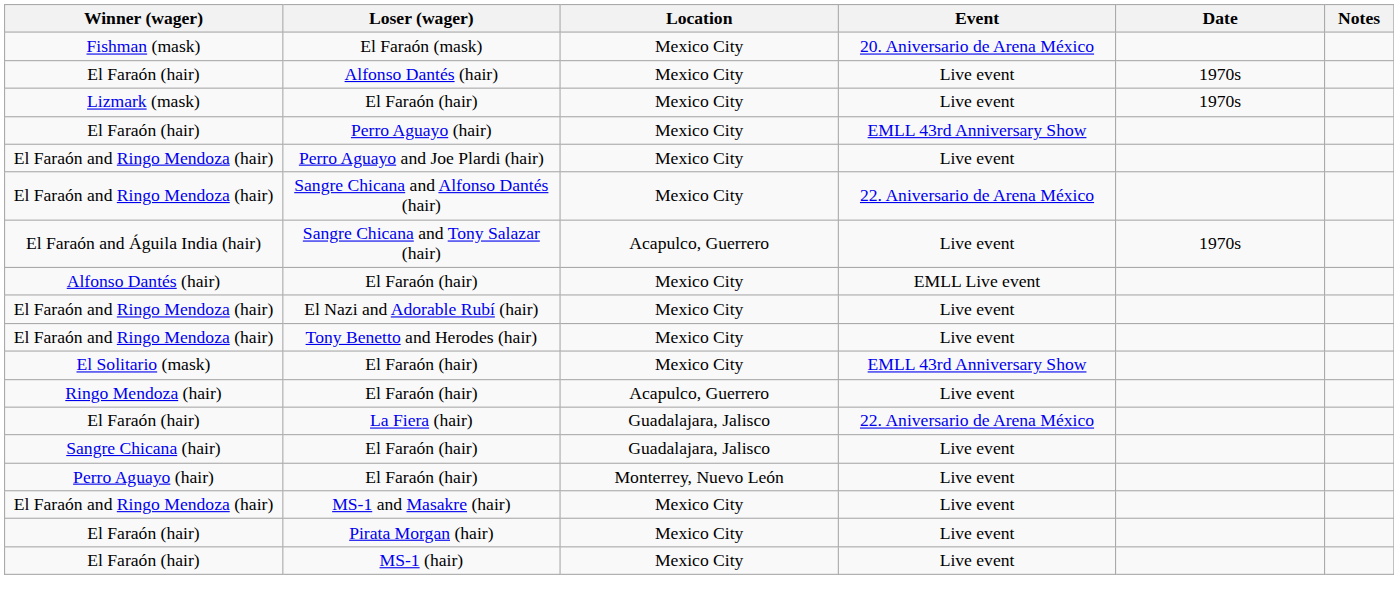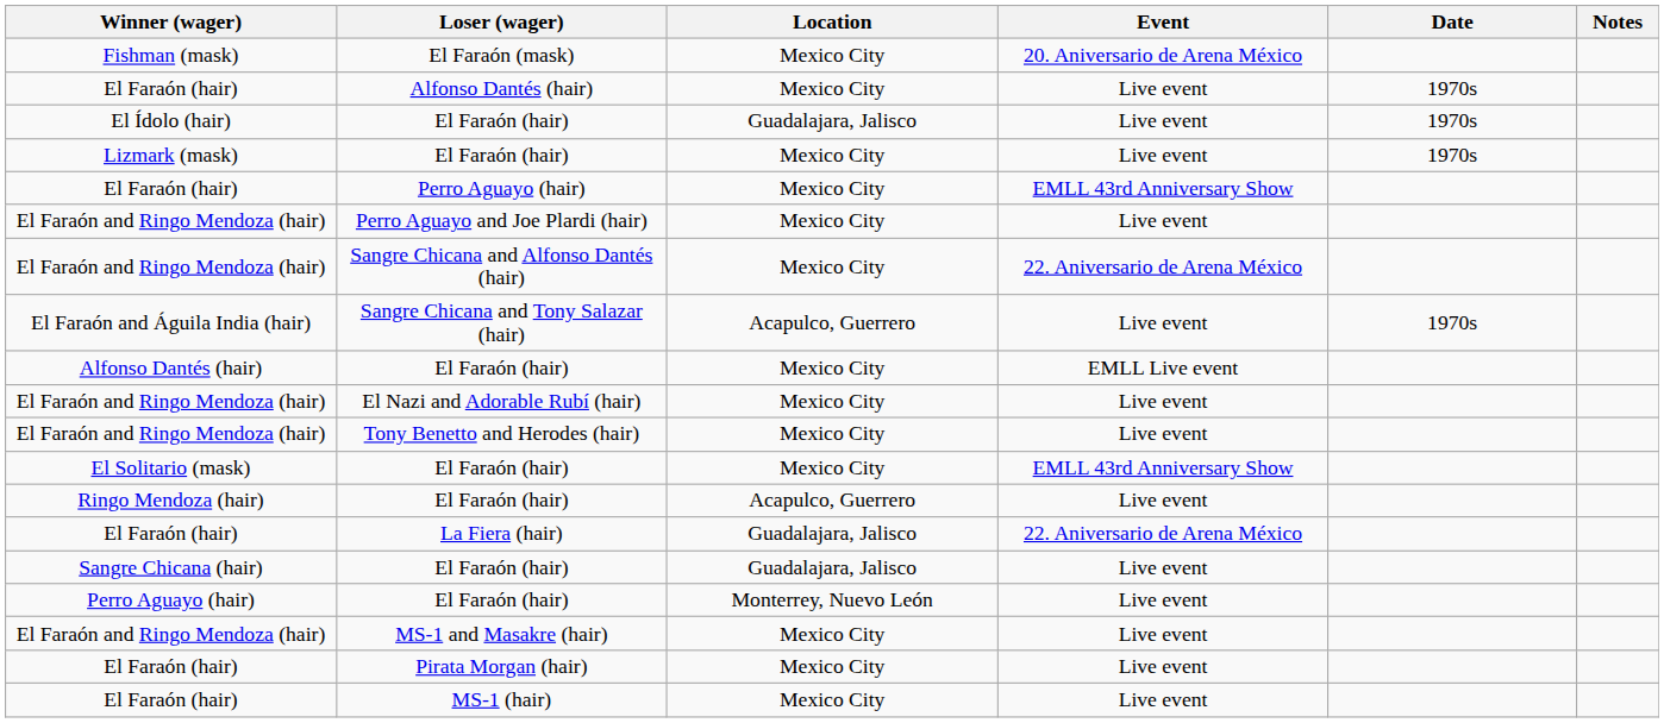 <table class="wikitable sortable" width=100%  style="text-align: center">
 <tr>
 <th width=20% scope="col">Winner (wager)</th>
 <th width=20% scope="col">Loser (wager)</th>
 <th width=20% scope="col">Location</th>
 <th width=20% scope="col">Event</th>
 <th width=15% scope="col">Date</th>
 <th class="unsortable" width=5% scope="col">Notes</th>
 </tr>
 <tr>
 <td><a href='#'>Fishman</a> (mask)</td>
 <td>El Faraón (mask)</td>
 <td>Mexico City</td>
 <td><a href='#'>20. Aniversario de Arena México</a></td>
 <td></td>
 <td></td>
 </tr>
 <tr>
 <td>El Faraón (hair)</td>
 <td><a href='#'>Alfonso Dantés</a> (hair)</td>
 <td>Mexico City</td>
+<td>Live event</td>
+<td>1970s</td>
+<td> </td>
+</tr>
+<tr>
+<td>El Ídolo (hair)</td>
+<td>El Faraón (hair)</td>
+<td>Guadalajara, Jalisco</td>
 <td>Live event</td>
 <td>1970s</td>
 <td> </td>
 </tr>
 <tr>
 <td><a href='#'>Lizmark</a> (mask)</td>
 <td>El Faraón (hair)</td>
 <td>Mexico City</td>
 <td>Live event</td>
 <td>1970s</td>
 <td> </td>
 </tr>
 <tr>
 <td>El Faraón (hair)</td>
 <td><a href='#'>Perro Aguayo</a> (hair)</td>
 <td>Mexico City</td>
 <td><a href='#'>EMLL 43rd Anniversary Show</a></td>
 <td></td>
 <td></td>
 </tr>
 <tr>
 <td>El Faraón and <a href='#'>Ringo Mendoza</a> (hair)</td>
 <td><a href='#'>Perro Aguayo</a> and Joe Plardi (hair)</td>
 <td>Mexico City</td>
 <td>Live event</td>
 <td></td>
 <td></td>
 </tr>
 <tr>
 <td>El Faraón and <a href='#'>Ringo Mendoza</a> (hair)</td>
 <td><a href='#'>Sangre Chicana</a> and <a href='#'>Alfonso Dantés</a> (hair)</td>
 <td>Mexico City</td>
 <td><a href='#'>22. Aniversario de Arena México</a></td>
 <td></td>
 <td></td>
 </tr>
 <tr>
 <td>El Faraón and Águila India (hair)</td>
 <td><a href='#'>Sangre Chicana</a> and <a href='#'>Tony Salazar</a> (hair)</td>
 <td>Acapulco, Guerrero</td>
 <td>Live event</td>
 <td>1970s</td>
 <td></td>
 </tr>
 <tr>
 <td><a href='#'>Alfonso Dantés</a> (hair)</td>
 <td>El Faraón (hair)</td>
 <td>Mexico City</td>
 <td>EMLL Live event</td>
 <td></td>
 <td></td>
 </tr>
 <tr>
 <td>El Faraón and <a href='#'>Ringo Mendoza</a> (hair)</td>
 <td>El Nazi and <a href='#'>Adorable Rubí</a> (hair)</td>
 <td>Mexico City</td>
 <td>Live event</td>
 <td></td>
 <td></td>
 </tr>
 <tr>
 <td>El Faraón and <a href='#'>Ringo Mendoza</a> (hair)</td>
 <td><a href='#'>Tony Benetto</a> and Herodes (hair)</td>
 <td>Mexico City</td>
 <td>Live event</td>
 <td></td>
 <td> </td>
 </tr>
 <tr>
 <td><a href='#'>El Solitario</a> (mask)</td>
 <td>El Faraón (hair)</td>
 <td>Mexico City</td>
 <td><a href='#'>EMLL 43rd Anniversary Show</a></td>
 <td></td>
 <td></td>
 </tr>
 <tr>
 <td><a href='#'>Ringo Mendoza</a> (hair)</td>
 <td>El Faraón (hair)</td>
 <td>Acapulco, Guerrero</td>
 <td>Live event</td>
 <td></td>
 <td> </td>
 </tr>
 <tr>
 <td>El Faraón (hair)</td>
 <td><a href='#'>La Fiera</a> (hair)</td>
 <td>Guadalajara, Jalisco</td>
 <td><a href='#'>22. Aniversario de Arena México</a></td>
 <td></td>
 <td> </td>
 </tr>
 <tr>
 <td><a href='#'>Sangre Chicana</a> (hair)</td>
 <td>El Faraón (hair)</td>
 <td>Guadalajara, Jalisco</td>
 <td>Live event</td>
 <td></td>
 <td></td>
 </tr>
 <tr>
 <td><a href='#'>Perro Aguayo</a> (hair)</td>
 <td>El Faraón (hair)</td>
 <td>Monterrey, Nuevo León</td>
 <td>Live event</td>
 <td></td>
 <td></td>
 </tr>
 <tr>
 <td>El Faraón and <a href='#'>Ringo Mendoza</a> (hair)</td>
 <td><a href='#'>MS-1</a> and <a href='#'>Masakre</a> (hair)</td>
 <td>Mexico City</td>
 <td>Live event</td>
 <td></td>
 <td> </td>
 </tr>
 <tr>
 <td>El Faraón (hair)</td>
 <td><a href='#'>Pirata Morgan</a> (hair)</td>
 <td>Mexico City</td>
 <td>Live event</td>
 <td></td>
 <td> </td>
 </tr>
 <tr>
 <td>El Faraón (hair)</td>
 <td><a href='#'>MS-1</a> (hair)</td>
 <td>Mexico City</td>
 <td>Live event</td>
 <td></td>
 <td> </td>
 </tr>
 </table>
